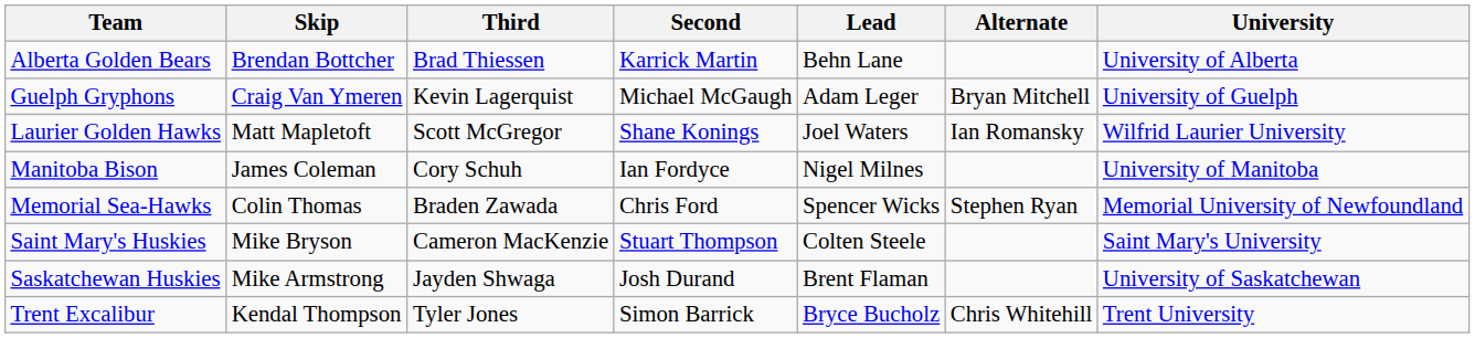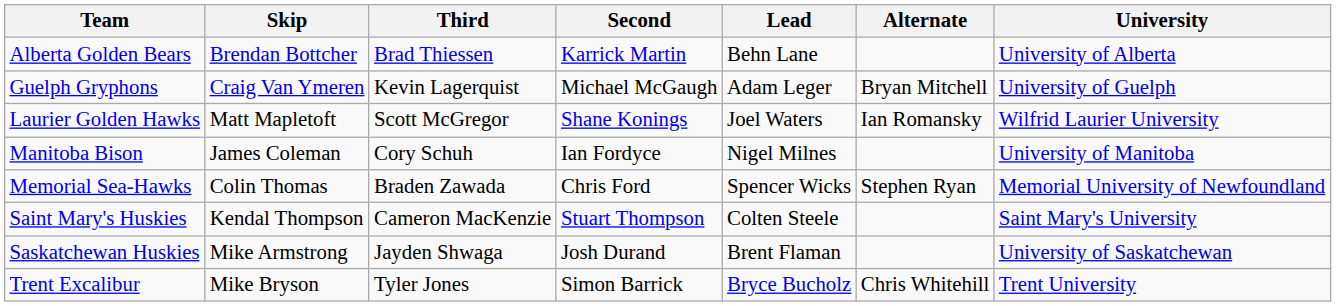 <table class="wikitable">
 <tr>
 <th>Team</th>
 <th>Skip</th>
 <th>Third</th>
 <th>Second</th>
 <th>Lead</th>
 <th>Alternate</th>
 <th>University</th>
 </tr>
 <tr>
 <td><a href='#'>Alberta Golden Bears</a></td>
 <td><a href='#'>Brendan Bottcher</a></td>
 <td><a href='#'>Brad Thiessen</a></td>
 <td><a href='#'>Karrick Martin</a></td>
 <td>Behn Lane</td>
 <td></td>
 <td> <a href='#'>University of Alberta</a></td>
 </tr>
 <tr>
 <td><a href='#'>Guelph Gryphons</a></td>
 <td><a href='#'>Craig Van Ymeren</a></td>
 <td>Kevin Lagerquist</td>
 <td>Michael McGaugh</td>
 <td>Adam Leger</td>
 <td>Bryan Mitchell</td>
 <td> <a href='#'>University of Guelph</a></td>
 </tr>
 <tr>
 <td><a href='#'>Laurier Golden Hawks</a></td>
 <td>Matt Mapletoft</td>
 <td>Scott McGregor</td>
 <td><a href='#'>Shane Konings</a></td>
 <td>Joel Waters</td>
 <td>Ian Romansky</td>
 <td> <a href='#'>Wilfrid Laurier University</a></td>
 </tr>
 <tr>
 <td><a href='#'>Manitoba Bison</a></td>
 <td>James Coleman</td>
 <td>Cory Schuh</td>
 <td>Ian Fordyce</td>
 <td>Nigel Milnes</td>
 <td></td>
 <td> <a href='#'>University of Manitoba</a></td>
 </tr>
 <tr>
 <td><a href='#'>Memorial Sea-Hawks</a></td>
 <td>Colin Thomas</td>
 <td>Braden Zawada</td>
 <td>Chris Ford</td>
 <td>Spencer Wicks</td>
 <td>Stephen Ryan</td>
 <td> <a href='#'>Memorial University of Newfoundland</a></td>
 </tr>
 <tr>
 <td><a href='#'>Saint Mary's Huskies</a></td>
-<td>Mike Bryson</td>
+<td>Kendal Thompson</td>
 <td>Cameron MacKenzie</td>
 <td><a href='#'>Stuart Thompson</a></td>
 <td>Colten Steele</td>
 <td></td>
 <td> <a href='#'>Saint Mary's University</a></td>
 </tr>
 <tr>
 <td><a href='#'>Saskatchewan Huskies</a></td>
 <td>Mike Armstrong</td>
 <td>Jayden Shwaga</td>
 <td>Josh Durand</td>
 <td>Brent Flaman</td>
 <td></td>
 <td> <a href='#'>University of Saskatchewan</a></td>
 </tr>
 <tr>
 <td><a href='#'>Trent Excalibur</a></td>
-<td>Kendal Thompson</td>
+<td>Mike Bryson</td>
 <td>Tyler Jones</td>
 <td>Simon Barrick</td>
 <td><a href='#'>Bryce Bucholz</a></td>
 <td>Chris Whitehill</td>
 <td> <a href='#'>Trent University</a></td>
 </tr>
 </table>
